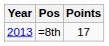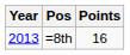 <table class="wikitable" style="text-align:center;">
 <tr>
 <th>Year</th>
 <th>Pos</th>
 <th>Points</th>
 </tr>
 <tr>
 <td><a href='#'>2013</a></td>
 <td>=8th</td>
-<td>17</td>
+<td>16</td>
 </tr>
 </table>
